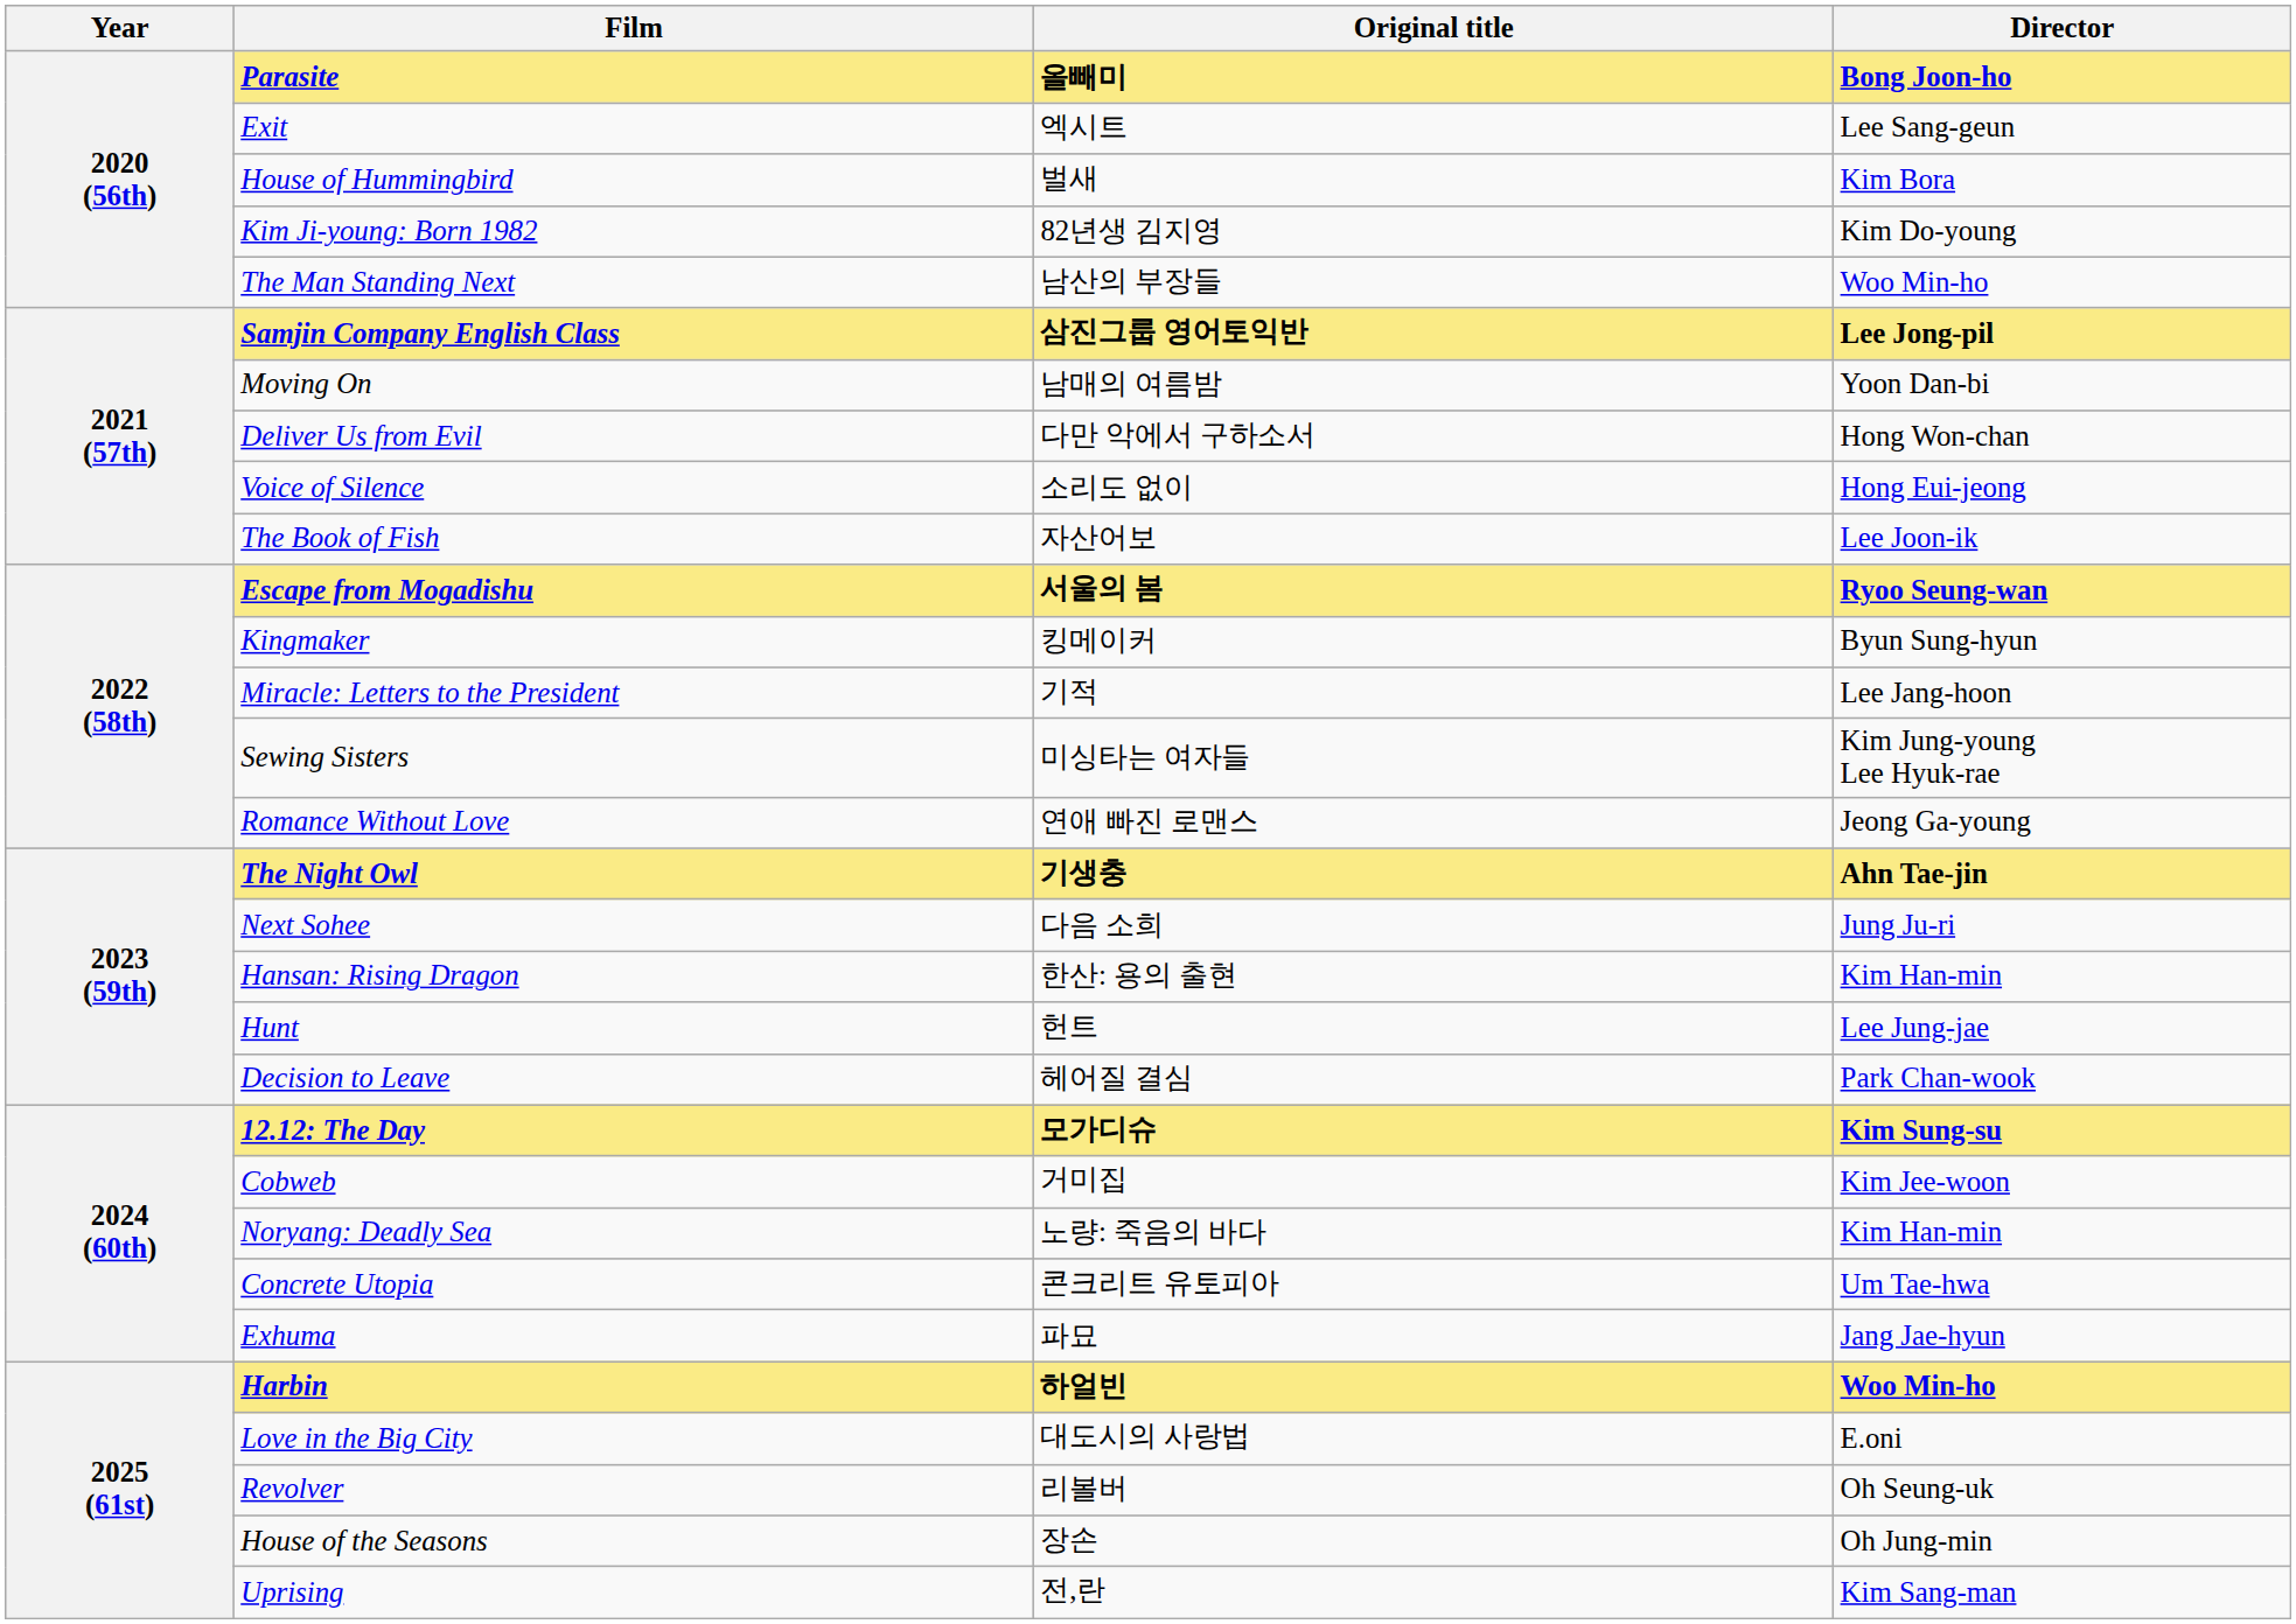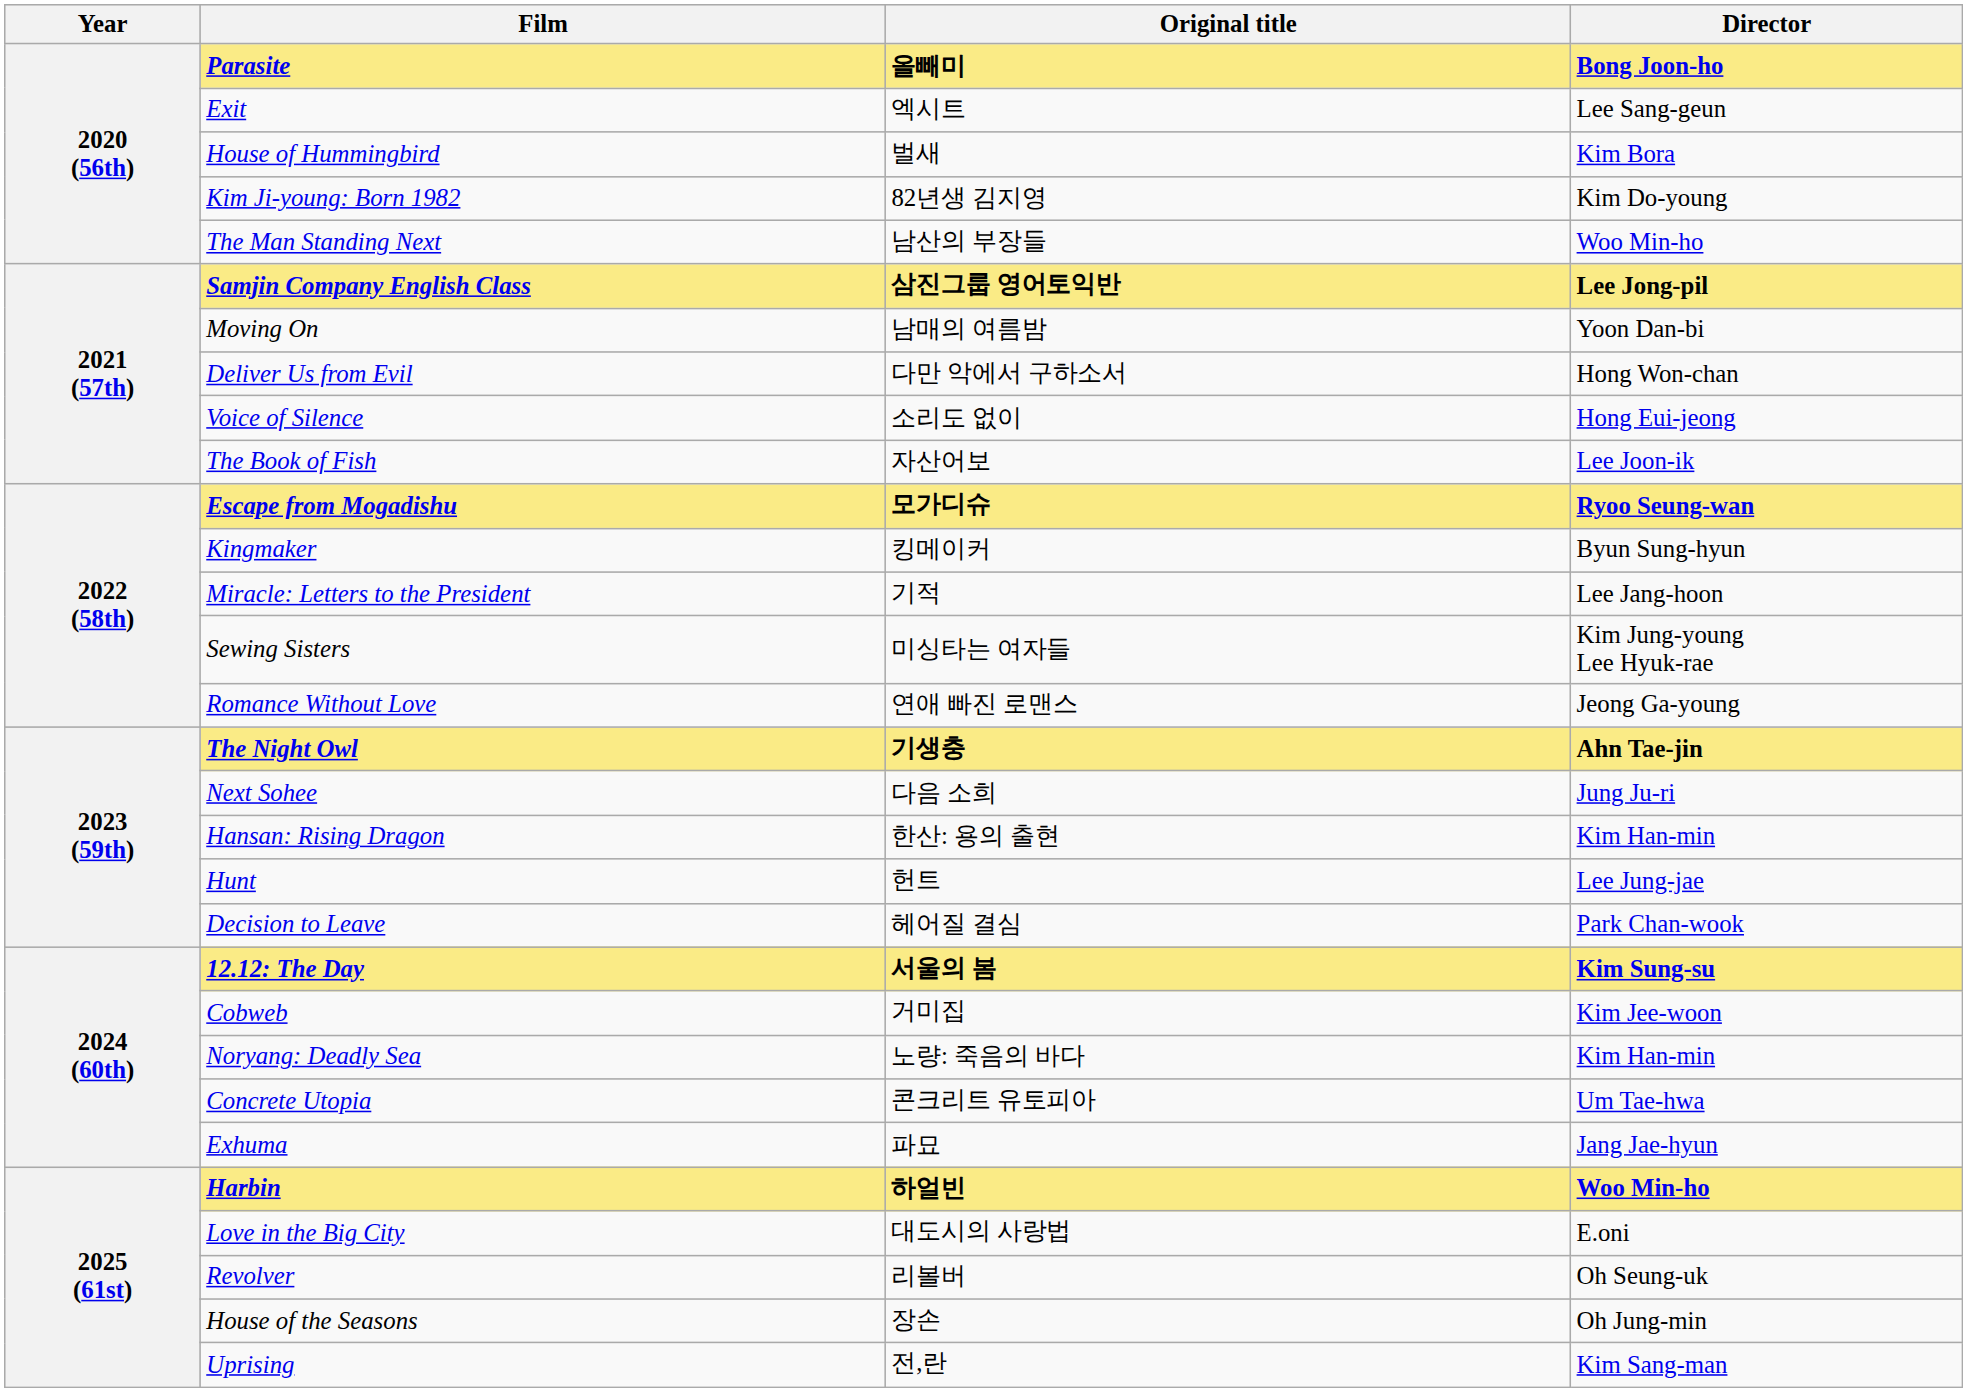 <table class="wikitable" width="100%">
 <tr>
 <th style="width:10%;">Year</th>
 <th style="width:35%;">Film</th>
 <th style="width:35%;">Original title</th>
 <th style="width:20%;">Director</th>
 </tr>
 <tr>
 <th rowspan="5">2020<br>(<a href='#'>56th</a>)</th>
 <td style="background:#FAEB86;"><strong><em><a href='#'>Parasite</a> </em></strong></td>
 <td style="background:#FAEB86;"><strong>올빼미</strong></td>
 <td style="background:#FAEB86;"><strong><a href='#'>Bong Joon-ho</a></strong></td>
 </tr>
 <tr>
 <td><em><a href='#'>Exit</a></em></td>
 <td>엑시트</td>
 <td>Lee Sang-geun</td>
 </tr>
 <tr>
 <td><em><a href='#'>House of Hummingbird</a></em></td>
 <td>벌새</td>
 <td><a href='#'>Kim Bora</a></td>
 </tr>
 <tr>
 <td><em><a href='#'>Kim Ji-young: Born 1982</a></em></td>
 <td>82년생 김지영</td>
 <td>Kim Do-young</td>
 </tr>
 <tr>
 <td><em><a href='#'>The Man Standing Next</a></em></td>
 <td>남산의 부장들</td>
 <td><a href='#'>Woo Min-ho</a></td>
 </tr>
 <tr>
 <th rowspan="5">2021<br>(<a href='#'>57th</a>)</th>
 <td style="background:#FAEB86;"><strong><em><a href='#'>Samjin Company English Class</a> </em></strong></td>
 <td style="background:#FAEB86;"><strong>삼진그룹 영어토익반</strong></td>
 <td style="background:#FAEB86;"><strong>Lee Jong-pil</strong></td>
 </tr>
 <tr>
 <td><em>Moving On</em></td>
 <td>남매의 여름밤</td>
 <td>Yoon Dan-bi</td>
 </tr>
 <tr>
 <td><a href='#'><em>Deliver Us from Evil</em></a></td>
 <td>다만 악에서 구하소서</td>
 <td>Hong Won-chan</td>
 </tr>
 <tr>
 <td><a href='#'><em>Voice of Silence</em></a></td>
 <td>소리도 없이</td>
 <td><a href='#'>Hong Eui-jeong</a></td>
 </tr>
 <tr>
 <td><em><a href='#'>The Book of Fish</a></em></td>
 <td>자산어보</td>
 <td><a href='#'>Lee Joon-ik</a></td>
 </tr>
 <tr>
 <th rowspan="5">2022<br>(<a href='#'>58th</a>)</th>
 <td style="background:#FAEB86;"><strong><em><a href='#'>Escape from Mogadishu</a> </em></strong></td>
-<td style="background:#FAEB86;"><strong>서울의 봄</strong></td>
+<td style="background:#FAEB86;"><strong>모가디슈</strong></td>
 <td style="background:#FAEB86;"><strong><a href='#'>Ryoo Seung-wan</a></strong></td>
 </tr>
 <tr>
 <td><em><a href='#'>Kingmaker</a></em></td>
 <td>킹메이커</td>
 <td>Byun Sung-hyun</td>
 </tr>
 <tr>
 <td><em><a href='#'>Miracle: Letters to the President</a></em></td>
 <td>기적</td>
 <td>Lee Jang-hoon</td>
 </tr>
 <tr>
 <td><em>Sewing Sisters</em></td>
 <td>미싱타는 여자들</td>
 <td>Kim Jung-young<br>Lee Hyuk-rae</td>
 </tr>
 <tr>
 <td><em><a href='#'>Romance Without Love</a></em></td>
 <td>연애 빠진 로맨스</td>
 <td>Jeong Ga-young</td>
 </tr>
 <tr>
 <th rowspan="5">2023<br>(<a href='#'>59th</a>)</th>
 <td style="background:#FAEB86;"><strong><em><a href='#'>The Night Owl</a> </em></strong></td>
 <td style="background:#FAEB86;"><strong>기생충</strong></td>
 <td style="background:#FAEB86;"><strong>Ahn Tae-jin</strong></td>
 </tr>
 <tr>
 <td><em><a href='#'>Next Sohee</a></em></td>
 <td>다음 소희</td>
 <td><a href='#'>Jung Ju-ri</a></td>
 </tr>
 <tr>
 <td><em><a href='#'>Hansan: Rising Dragon</a></em></td>
 <td>한산: 용의 출현</td>
 <td><a href='#'>Kim Han-min</a></td>
 </tr>
 <tr>
 <td><a href='#'><em>Hunt</em></a></td>
 <td>헌트</td>
 <td><a href='#'>Lee Jung-jae</a></td>
 </tr>
 <tr>
 <td><em><a href='#'>Decision to Leave</a></em></td>
 <td>헤어질 결심</td>
 <td><a href='#'>Park Chan-wook</a></td>
 </tr>
 <tr>
 <th rowspan="5">2024<br>(<a href='#'>60th</a>)</th>
 <td style="background:#FAEB86;"><strong><em><a href='#'>12.12: The Day</a> </em></strong></td>
-<td style="background:#FAEB86;"><strong>모가디슈</strong></td>
+<td style="background:#FAEB86;"><strong>서울의 봄</strong></td>
 <td style="background:#FAEB86;"><strong><a href='#'>Kim Sung-su</a></strong></td>
 </tr>
 <tr>
 <td><a href='#'><em>Cobweb</em></a></td>
 <td>거미집</td>
 <td><a href='#'>Kim Jee-woon</a></td>
 </tr>
 <tr>
 <td><em><a href='#'>Noryang: Deadly Sea</a></em></td>
 <td>노량: 죽음의 바다</td>
 <td><a href='#'>Kim Han-min</a></td>
 </tr>
 <tr>
 <td><em><a href='#'>Concrete Utopia</a></em></td>
 <td>콘크리트 유토피아</td>
 <td><a href='#'>Um Tae-hwa</a></td>
 </tr>
 <tr>
 <td><em><a href='#'>Exhuma</a></em></td>
 <td>파묘</td>
 <td><a href='#'>Jang Jae-hyun</a></td>
 </tr>
 <tr>
 <th rowspan="5">2025<br>(<a href='#'>61st</a>)</th>
 <td style="background:#FAEB86;"><strong><em><a href='#'>Harbin</a> </em></strong></td>
 <td style="background:#FAEB86;"><strong>하얼빈</strong></td>
 <td style="background:#FAEB86;"><strong><a href='#'>Woo Min-ho</a></strong></td>
 </tr>
 <tr>
 <td><em><a href='#'>Love in the Big City</a></em></td>
 <td>대도시의 사랑법</td>
 <td>E.oni</td>
 </tr>
 <tr>
 <td><em><a href='#'>Revolver</a></em></td>
 <td>리볼버</td>
 <td>Oh Seung-uk</td>
 </tr>
 <tr>
 <td><em>House of the Seasons</em></td>
 <td>장손</td>
 <td>Oh Jung-min</td>
 </tr>
 <tr>
 <td><em><a href='#'>Uprising</a></em></td>
 <td>전,란</td>
 <td><a href='#'>Kim Sang-man</a></td>
 </tr>
 </table>
